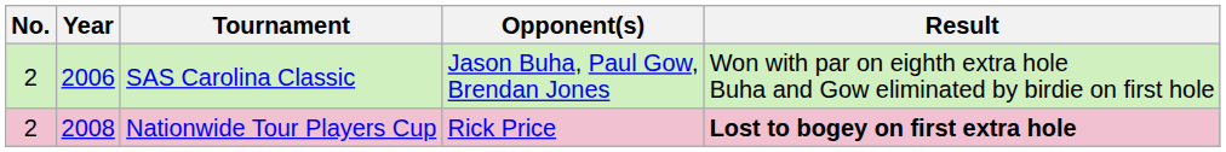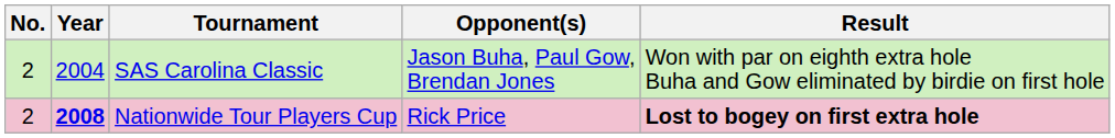 <table class="wikitable" style="font-size:95%;">
 <tr>
 <th>No.</th>
 <th>Year</th>
 <th>Tournament</th>
 <th>Opponent(s)</th>
 <th>Result</th>
 </tr>
 <tr style="background:#D0F0C0;">
 <td align=center>2</td>
-<td><a href='#'>2006</a></td>
+<td><a href='#'>2004</a></td>
 <td><a href='#'>SAS Carolina Classic</a></td>
 <td> <a href='#'>Jason Buha</a>,  <a href='#'>Paul Gow</a>,<br> <a href='#'>Brendan Jones</a></td>
 <td>Won with par on eighth extra hole<br>Buha and Gow eliminated by birdie on first hole</td>
 </tr>
 <tr style="background:#F2C1D1;">
 <td align=center>2</td>
-<td><a href='#'>2008</a></td>
+<td><strong><a href='#'>2008</a></strong></td>
 <td><a href='#'>Nationwide Tour Players Cup</a></td>
 <td> <a href='#'>Rick Price</a></td>
 <td><strong>Lost to bogey on first extra hole</strong></td>
 </tr>
 </table>
